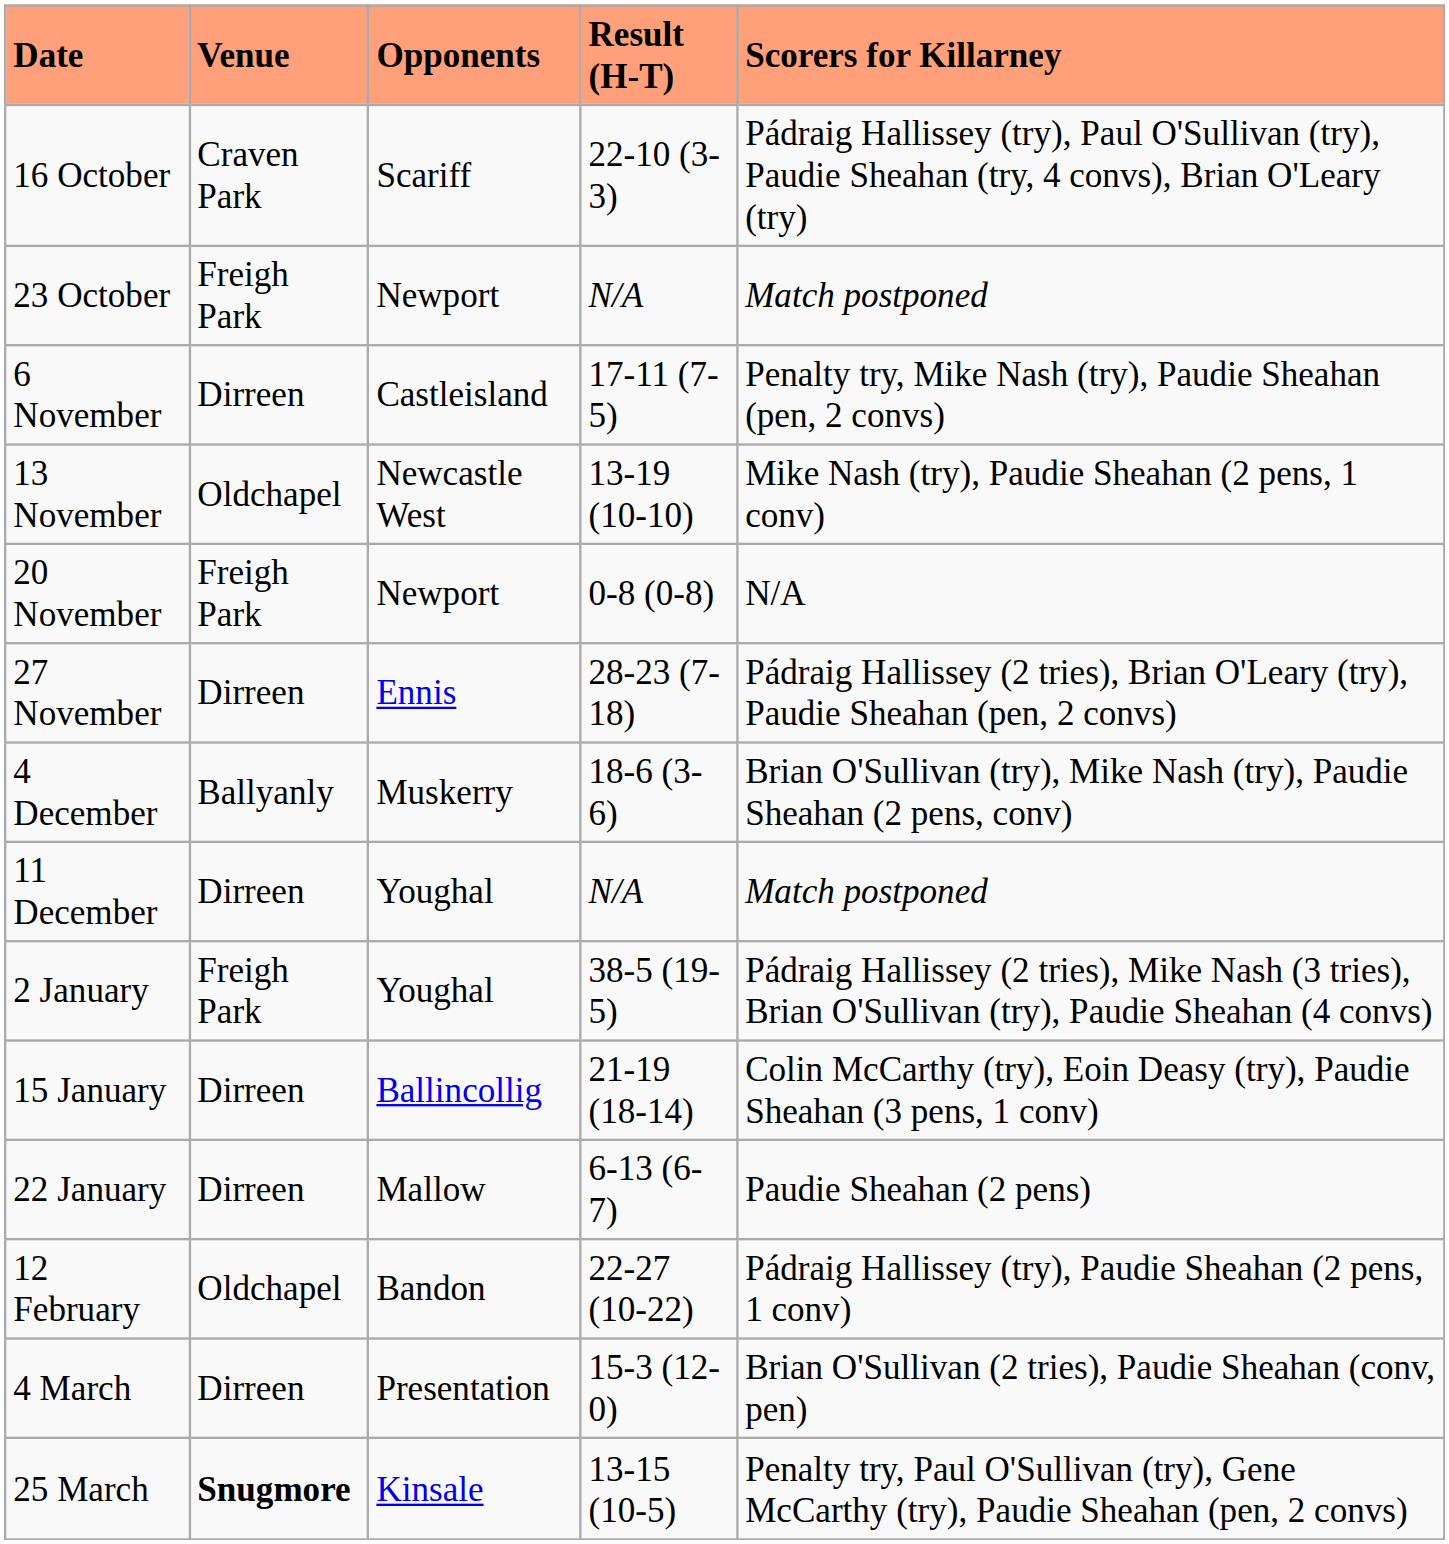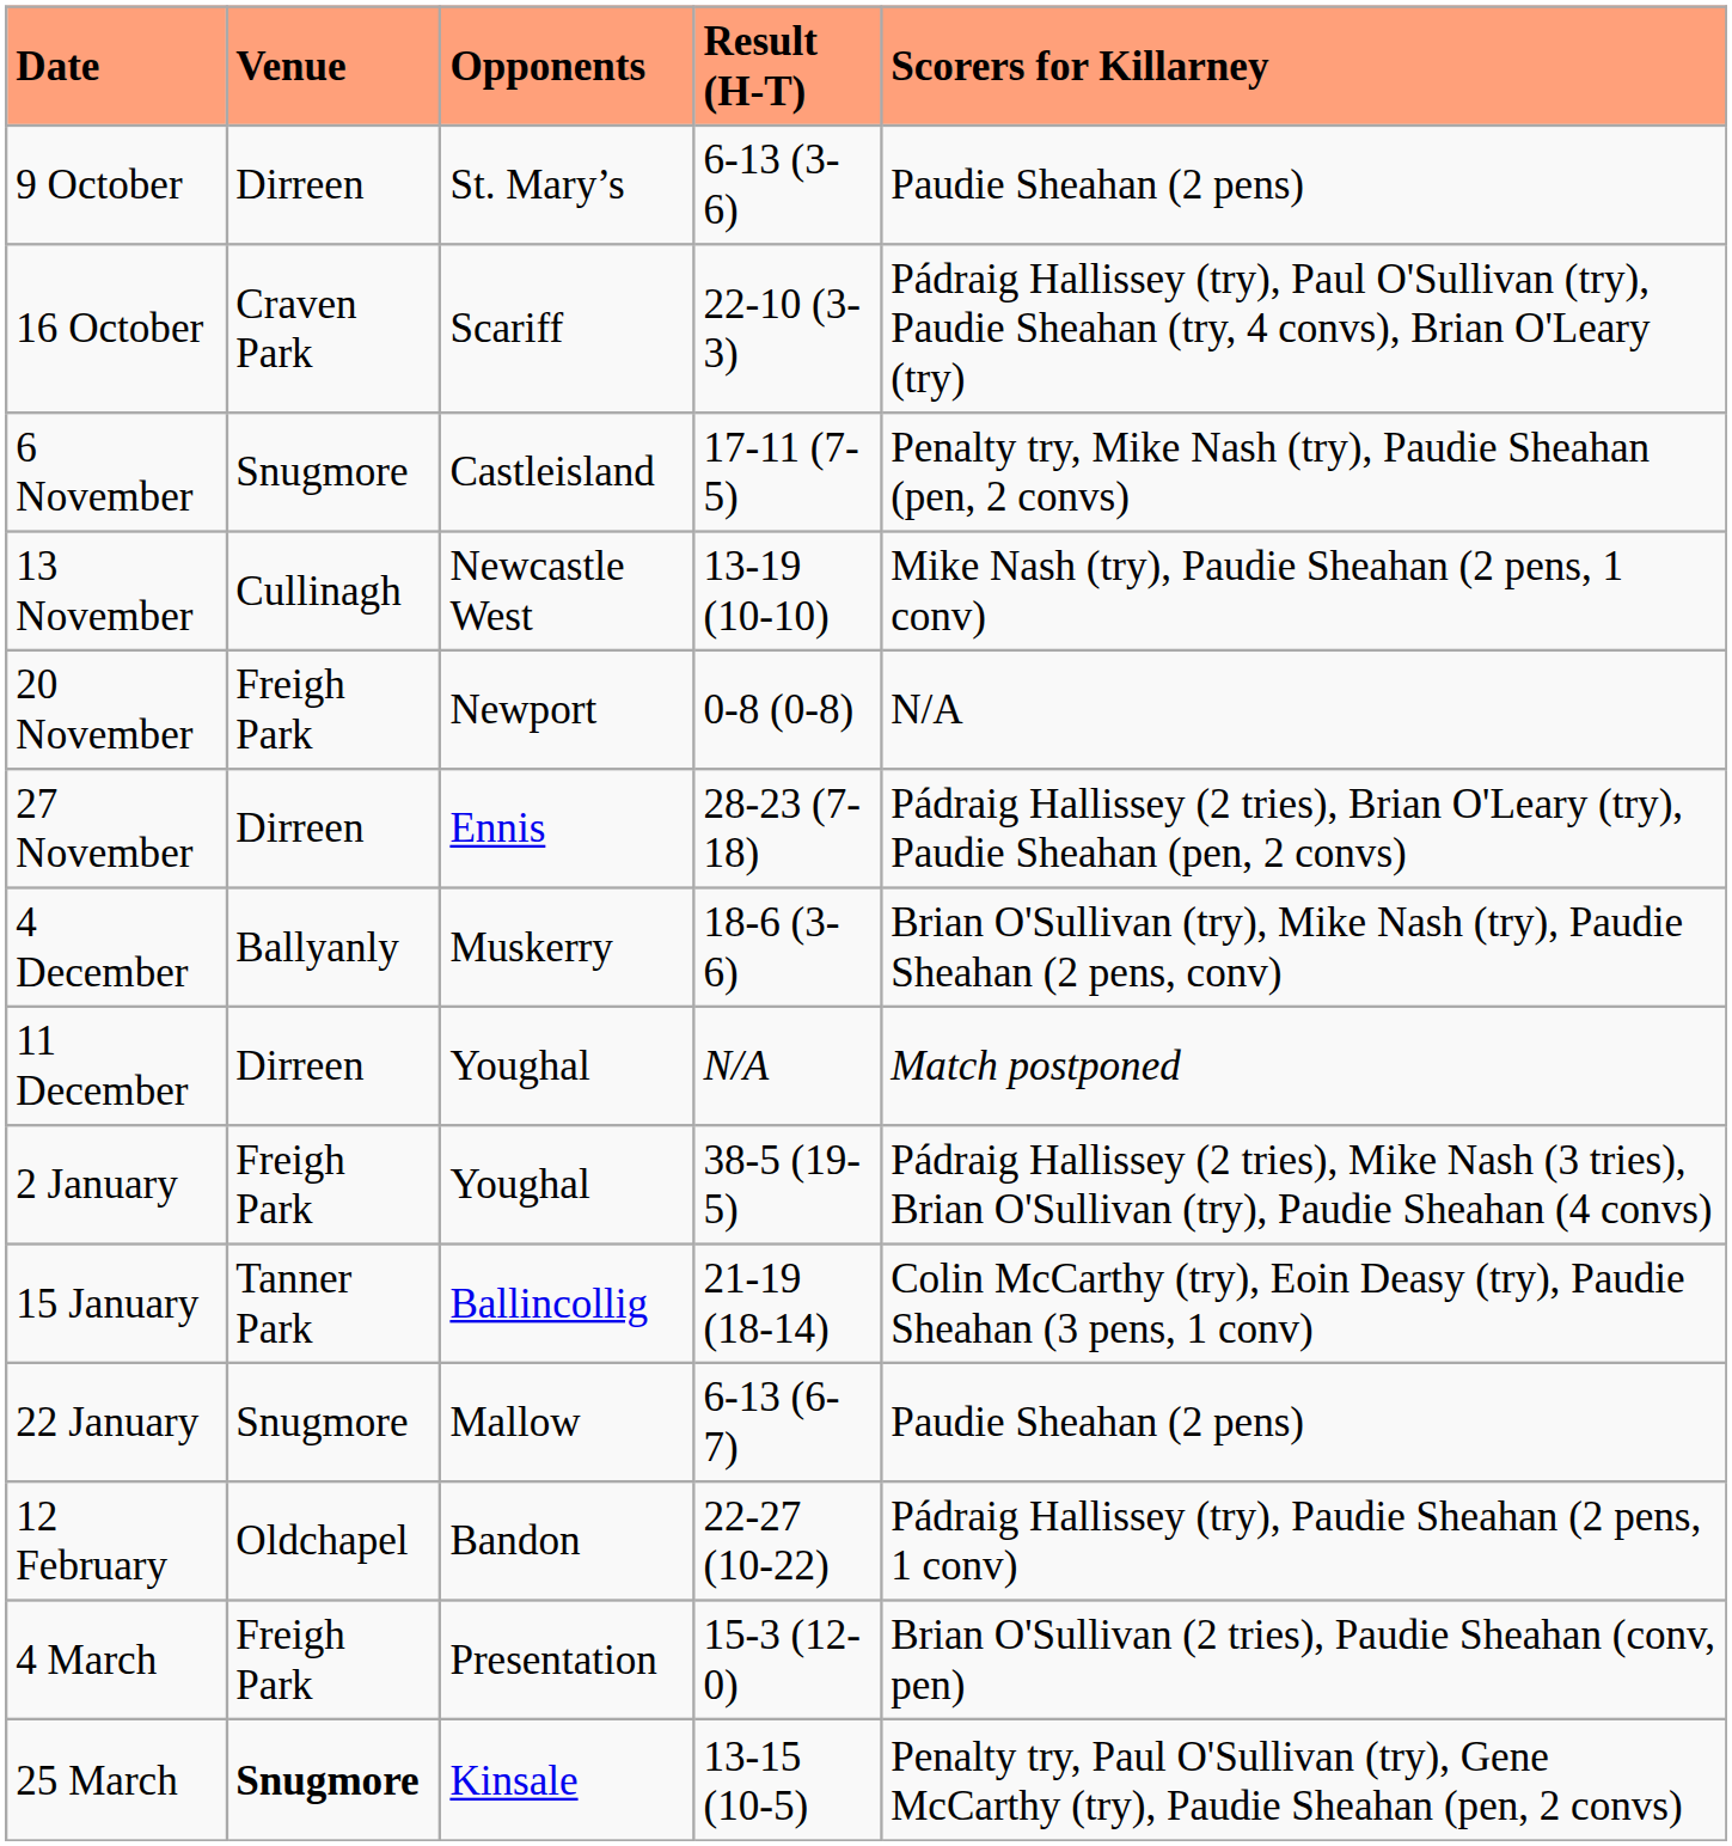 <table class="wikitable" style=" float:left; margin:0.5em auto; font-size:95%">
 <tr bgcolor="#FFA07A">
 <td><strong>Date</strong></td>
 <td><strong>Venue</strong></td>
 <td><strong>Opponents</strong></td>
 <td><strong>Result (H-T)</strong></td>
 <td><strong>Scorers for Killarney</strong></td>
 </tr>
 <tr>
+<td>9 October</td>
+<td>Dirreen</td>
+<td>St. Mary’s</td>
+<td>6-13 (3-6)</td>
+<td>Paudie Sheahan (2 pens)</td>
+</tr>
+<tr>
 <td>16 October</td>
 <td>Craven Park</td>
 <td>Scariff</td>
 <td>22-10 (3-3)</td>
 <td>Pádraig Hallissey (try), Paul O'Sullivan (try), Paudie Sheahan (try, 4 convs), Brian O'Leary (try)</td>
 </tr>
 <tr>
-<td>23 October</td>
-<td>Freigh Park</td>
-<td>Newport</td>
-<td><em>N/A</em></td>
-<td><em>Match postponed</em></td>
-</tr>
-<tr>
 <td>6 November</td>
-<td>Dirreen</td>
+<td>Snugmore</td>
 <td>Castleisland</td>
 <td>17-11 (7-5)</td>
 <td>Penalty try, Mike Nash (try), Paudie Sheahan (pen, 2 convs)</td>
 </tr>
 <tr>
 <td>13 November</td>
-<td>Oldchapel</td>
+<td>Cullinagh</td>
 <td>Newcastle West</td>
 <td>13-19 (10-10)</td>
 <td>Mike Nash (try), Paudie Sheahan (2 pens, 1 conv)</td>
 </tr>
 <tr>
 <td>20 November</td>
 <td>Freigh Park</td>
 <td>Newport</td>
 <td>0-8 (0-8)</td>
 <td>N/A</td>
 </tr>
 <tr>
 <td>27 November</td>
 <td>Dirreen</td>
 <td><a href='#'>Ennis</a></td>
 <td>28-23 (7-18)</td>
 <td>Pádraig Hallissey (2 tries), Brian O'Leary (try), Paudie Sheahan (pen, 2 convs)</td>
 </tr>
 <tr>
 <td>4 December</td>
 <td>Ballyanly</td>
 <td>Muskerry</td>
 <td>18-6 (3-6)</td>
 <td>Brian O'Sullivan (try), Mike Nash (try), Paudie Sheahan (2 pens, conv)</td>
 </tr>
 <tr>
 <td>11 December</td>
 <td>Dirreen</td>
 <td>Youghal</td>
 <td><em>N/A</em></td>
 <td><em>Match postponed</em></td>
 </tr>
 <tr>
 <td>2 January</td>
 <td>Freigh Park</td>
 <td>Youghal</td>
 <td>38-5 (19-5)</td>
 <td>Pádraig Hallissey (2 tries), Mike Nash (3 tries), Brian O'Sullivan (try), Paudie Sheahan (4 convs)</td>
 </tr>
 <tr>
 <td>15 January</td>
-<td>Dirreen</td>
+<td>Tanner Park</td>
 <td><a href='#'>Ballincollig</a></td>
 <td>21-19 (18-14)</td>
 <td>Colin McCarthy (try), Eoin Deasy (try), Paudie Sheahan (3 pens, 1 conv)</td>
 </tr>
 <tr>
 <td>22 January</td>
-<td>Dirreen</td>
+<td>Snugmore</td>
 <td>Mallow</td>
 <td>6-13 (6-7)</td>
 <td>Paudie Sheahan (2 pens)</td>
 </tr>
 <tr>
 <td>12 February</td>
 <td>Oldchapel</td>
 <td>Bandon</td>
 <td>22-27 (10-22)</td>
 <td>Pádraig Hallissey (try), Paudie Sheahan (2 pens, 1 conv)</td>
 </tr>
 <tr>
 <td>4 March</td>
-<td>Dirreen</td>
+<td>Freigh Park</td>
 <td>Presentation</td>
 <td>15-3 (12-0)</td>
 <td>Brian O'Sullivan (2 tries), Paudie Sheahan (conv, pen)</td>
 </tr>
 <tr>
 <td>25 March</td>
 <td><strong>Snugmore</strong></td>
 <td><a href='#'>Kinsale</a></td>
 <td>13-15 (10-5)</td>
 <td>Penalty try, Paul O'Sullivan (try), Gene McCarthy (try), Paudie Sheahan (pen, 2 convs)</td>
 </tr>
 </table>
